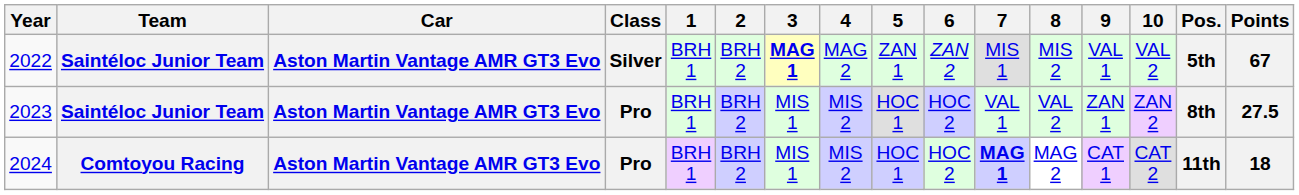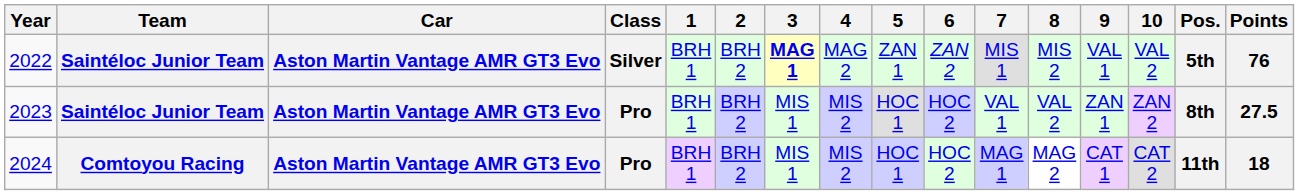 <table class="wikitable" border="1" style="text-align:center; font-size:85%;">
 <tr>
 <th>Year</th>
 <th>Team</th>
 <th>Car</th>
 <th>Class</th>
 <th>1</th>
 <th>2</th>
 <th>3</th>
 <th>4</th>
 <th>5</th>
 <th>6</th>
 <th>7</th>
 <th>8</th>
 <th>9</th>
 <th>10</th>
 <th>Pos.</th>
 <th>Points</th>
 </tr>
 <tr>
 <td><a href='#'>2022</a></td>
 <th nowrap><a href='#'>Saintéloc Junior Team</a></th>
 <th nowrap><a href='#'>Aston Martin Vantage AMR GT3 Evo</a></th>
 <th>Silver</th>
 <td style="background:#DFFFDF;"><a href='#'>BRH<br>1</a><br></td>
 <td style="background:#DFFFDF;"><a href='#'>BRH<br>2</a><br></td>
 <td style="background:#FFFFBF;"><strong><a href='#'>MAG<br>1</a></strong><br></td>
 <td style="background:#DFFFDF;"><a href='#'>MAG<br>2</a><br></td>
 <td style="background:#DFFFDF;"><a href='#'>ZAN<br>1</a><br></td>
 <td style="background:#DFFFDF;"><em><a href='#'>ZAN<br>2</a></em><br></td>
 <td style="background:#DFDFDF"><a href='#'>MIS<br>1</a><br></td>
 <td style="background:#DFFFDF"><a href='#'>MIS<br>2</a><br></td>
 <td style="background:#DFFFDF;"><a href='#'>VAL<br>1</a><br></td>
 <td style="background:#DFFFDF;"><a href='#'>VAL <br>2</a><br></td>
 <th>5th</th>
-<th>67</th>
+<th>76</th>
 </tr>
 <tr>
 <td><a href='#'>2023</a></td>
 <th nowrap><a href='#'>Saintéloc Junior Team</a></th>
 <th nowrap><a href='#'>Aston Martin Vantage AMR GT3 Evo</a></th>
 <th>Pro</th>
 <td style="background:#DFFFDF;"><a href='#'>BRH<br>1</a><br></td>
 <td style="background:#CFCFFF;"><a href='#'>BRH<br>2</a><br></td>
 <td style="background:#DFFFDF;"><a href='#'>MIS<br>1</a><br></td>
 <td style="background:#CFCFFF;"><a href='#'>MIS<br>2</a><br></td>
 <td style="background:#DFDFDF;"><a href='#'>HOC<br>1</a><br></td>
 <td style="background:#CFCFFF;"><a href='#'>HOC<br>2</a><br></td>
 <td style="background:#DFFFDF;"><a href='#'>VAL<br>1</a><br></td>
 <td style="background:#DFFFDF;"><a href='#'>VAL<br>2</a><br></td>
 <td style="background:#DFFFDF;"><a href='#'>ZAN<br>1</a><br></td>
 <td style="background:#EFCFFF;"><a href='#'>ZAN<br>2</a><br></td>
 <th>8th</th>
 <th>27.5</th>
 </tr>
 <tr>
 <td><a href='#'>2024</a></td>
 <th nowrap><a href='#'>Comtoyou Racing</a></th>
 <th nowrap><a href='#'>Aston Martin Vantage AMR GT3 Evo</a></th>
 <th>Pro</th>
 <td style="background:#EFCFFF;"><a href='#'>BRH<br>1</a><br></td>
 <td style="background:#CFCFFF;"><a href='#'>BRH<br>2</a><br></td>
 <td style="background:#DFFFDF;"><a href='#'>MIS<br>1</a><br></td>
 <td style="background:#CFCFFF;"><a href='#'>MIS<br>2</a><br></td>
 <td style="background:#CFCFFF"><a href='#'>HOC<br>1</a><br></td>
 <td style="background:#DFFFDF"><a href='#'>HOC<br>2</a><br></td>
-<td style="background:#CFCFFF"><strong><a href='#'>MAG<br>1</a><br></strong></td>
+<td style="background:#CFCFFF"><a href='#'>MAG<br>1</a><br></td>
 <td style="background:#FFFFFF"><a href='#'>MAG<br>2</a><br></td>
 <td style="background:#EFCFFF"><a href='#'>CAT<br>1</a><br></td>
 <td style="background:#DFDFDF"><a href='#'>CAT<br>2</a><br></td>
 <th>11th</th>
 <th>18</th>
 </tr>
 </table>
